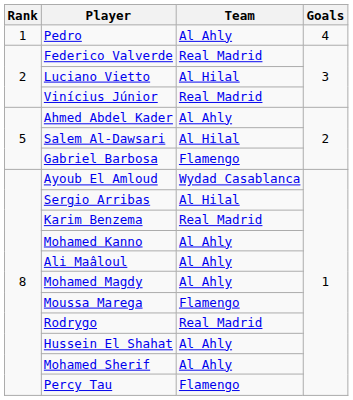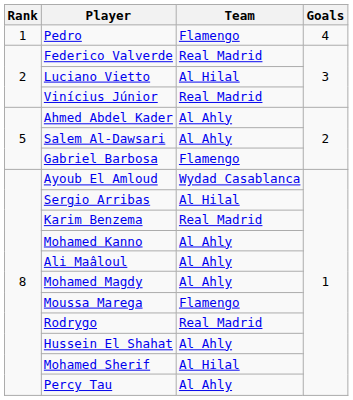 <table class="wikitable" style="text-align:center">
 <tr>
 <th>Rank</th>
 <th>Player</th>
 <th>Team</th>
 <th>Goals</th>
 </tr>
 <tr>
 <td>1</td>
 <td style="text-align:left"> <a href='#'>Pedro</a></td>
-<td style="text-align:left"> <a href='#'>Al Ahly</a></td>
+<td style="text-align:left"> <a href='#'>Flamengo</a></td>
 <td>4</td>
 </tr>
 <tr>
 <td rowspan=3>2</td>
 <td style="text-align:left"> <a href='#'>Federico Valverde</a></td>
 <td style="text-align:left"> <a href='#'>Real Madrid</a></td>
 <td rowspan=3>3</td>
 </tr>
 <tr>
 <td style="text-align:left"> <a href='#'>Luciano Vietto</a></td>
 <td style="text-align:left"> <a href='#'>Al Hilal</a></td>
 </tr>
 <tr>
 <td style="text-align:left"> <a href='#'>Vinícius Júnior</a></td>
 <td style="text-align:left"> <a href='#'>Real Madrid</a></td>
 </tr>
 <tr>
 <td rowspan=3>5</td>
 <td style="text-align:left"> <a href='#'>Ahmed Abdel Kader</a></td>
 <td style="text-align:left"> <a href='#'>Al Ahly</a></td>
 <td rowspan=3>2</td>
 </tr>
 <tr>
 <td style="text-align:left"> <a href='#'>Salem Al-Dawsari</a></td>
-<td style="text-align:left"> <a href='#'>Al Hilal</a></td>
+<td style="text-align:left"> <a href='#'>Al Ahly</a></td>
 </tr>
 <tr>
 <td style="text-align:left"> <a href='#'>Gabriel Barbosa</a></td>
 <td style="text-align:left"> <a href='#'>Flamengo</a></td>
 </tr>
 <tr>
 <td rowspan=11>8</td>
 <td style="text-align:left"> <a href='#'>Ayoub El Amloud</a></td>
 <td style="text-align:left"> <a href='#'>Wydad Casablanca</a></td>
 <td rowspan=11>1</td>
 </tr>
 <tr>
 <td style="text-align:left"> <a href='#'>Sergio Arribas</a></td>
 <td style="text-align:left"> <a href='#'>Al Hilal</a></td>
 </tr>
 <tr>
 <td style="text-align:left"> <a href='#'>Karim Benzema</a></td>
 <td style="text-align:left"> <a href='#'>Real Madrid</a></td>
 </tr>
 <tr>
 <td style="text-align:left"> <a href='#'>Mohamed Kanno</a></td>
 <td style="text-align:left"> <a href='#'>Al Ahly</a></td>
 </tr>
 <tr>
 <td style="text-align:left"> <a href='#'>Ali Maâloul</a></td>
 <td style="text-align:left"> <a href='#'>Al Ahly</a></td>
 </tr>
 <tr>
 <td style="text-align:left"> <a href='#'>Mohamed Magdy</a></td>
 <td style="text-align:left"> <a href='#'>Al Ahly</a></td>
 </tr>
 <tr>
 <td style="text-align:left"> <a href='#'>Moussa Marega</a></td>
 <td style="text-align:left"> <a href='#'>Flamengo</a></td>
 </tr>
 <tr>
 <td style="text-align:left"> <a href='#'>Rodrygo</a></td>
 <td style="text-align:left"> <a href='#'>Real Madrid</a></td>
 </tr>
 <tr>
 <td style="text-align:left"> <a href='#'>Hussein El Shahat</a></td>
 <td style="text-align:left"> <a href='#'>Al Ahly</a></td>
 </tr>
 <tr>
 <td style="text-align:left"> <a href='#'>Mohamed Sherif</a></td>
-<td style="text-align:left"> <a href='#'>Al Ahly</a></td>
+<td style="text-align:left"> <a href='#'>Al Hilal</a></td>
 </tr>
 <tr>
 <td style="text-align:left"> <a href='#'>Percy Tau</a></td>
-<td style="text-align:left"> <a href='#'>Flamengo</a></td>
+<td style="text-align:left"> <a href='#'>Al Ahly</a></td>
 </tr>
 </table>
